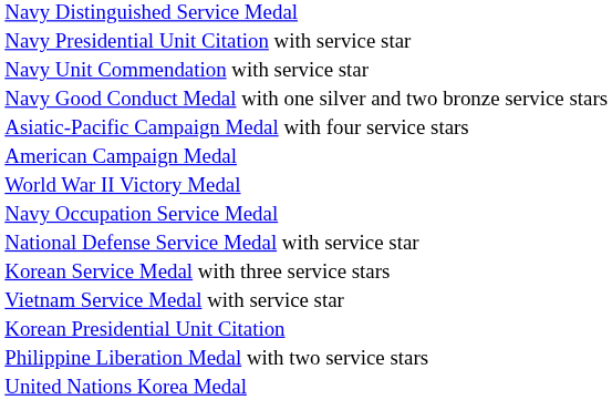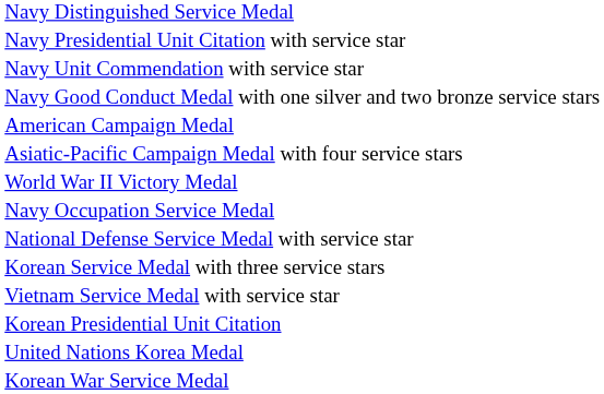 <table>
 <tr>
 <td></td>
 <td><a href='#'>Navy Distinguished Service Medal</a></td>
 </tr>
 <tr>
 <td></td>
 <td><a href='#'>Navy Presidential Unit Citation</a> with service star</td>
 </tr>
 <tr>
 <td></td>
 <td><a href='#'>Navy Unit Commendation</a> with service star</td>
 </tr>
 <tr>
 <td></td>
 <td><a href='#'>Navy Good Conduct Medal</a> with one silver and two bronze service stars</td>
 </tr>
 <tr>
 <td></td>
-<td><a href='#'>Asiatic-Pacific Campaign Medal</a> with four service stars</td>
+<td><a href='#'>American Campaign Medal</a></td>
 </tr>
 <tr>
 <td></td>
-<td><a href='#'>American Campaign Medal</a></td>
+<td><a href='#'>Asiatic-Pacific Campaign Medal</a> with four service stars</td>
 </tr>
 <tr>
 <td></td>
 <td><a href='#'>World War II Victory Medal</a></td>
 </tr>
 <tr>
 <td></td>
 <td><a href='#'>Navy Occupation Service Medal</a></td>
 </tr>
 <tr>
 <td></td>
 <td><a href='#'>National Defense Service Medal</a> with service star</td>
 </tr>
 <tr>
 <td></td>
 <td><a href='#'>Korean Service Medal</a> with three service stars</td>
 </tr>
 <tr>
 <td></td>
 <td><a href='#'>Vietnam Service Medal</a> with service star</td>
 </tr>
 <tr>
 <td></td>
 <td><a href='#'>Korean Presidential Unit Citation</a></td>
 </tr>
 <tr>
 <td></td>
-<td><a href='#'>Philippine Liberation Medal</a> with two service stars</td>
+<td><a href='#'>United Nations Korea Medal</a></td>
 </tr>
 <tr>
 <td></td>
-<td><a href='#'>United Nations Korea Medal</a></td>
+<td><a href='#'>Korean War Service Medal</a></td>
 </tr>
 </table>
